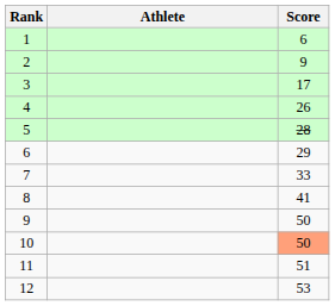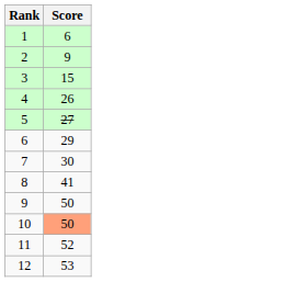 <table class=wikitable style="text-align:center">
 <tr>
 <th width=40>Rank</th>
-<th width=250>Athlete</th>
 <th width=50>Score</th>
 </tr>
 <tr bgcolor="ccffcc">
 <td>1</td>
-<td align=left></td>
 <td>6</td>
 </tr>
 <tr bgcolor="ccffcc">
 <td>2</td>
-<td align=left></td>
 <td>9</td>
 </tr>
 <tr bgcolor="ccffcc">
 <td>3</td>
-<td align=left></td>
-<td>17</td>
+<td>15</td>
 </tr>
 <tr bgcolor="ccffcc">
 <td>4</td>
-<td align=left></td>
 <td>26</td>
 </tr>
 <tr bgcolor="ccffcc">
 <td>5</td>
-<td align=left></td>
-<td><s>28</s></td>
+<td><s>27</s></td>
 </tr>
 <tr>
 <td>6</td>
-<td align=left></td>
 <td>29</td>
 </tr>
 <tr>
 <td>7</td>
-<td align=left></td>
-<td>33</td>
+<td>30</td>
 </tr>
 <tr>
 <td>8</td>
-<td align=left></td>
 <td>41</td>
 </tr>
 <tr>
 <td>9</td>
-<td align=left></td>
 <td>50</td>
 </tr>
 <tr>
 <td>10</td>
-<td align=left></td>
 <td style="background: lightsalmon;">50</td>
 </tr>
 <tr>
 <td>11</td>
-<td align=left></td>
-<td>51</td>
+<td>52</td>
 </tr>
 <tr>
 <td>12</td>
-<td align=left></td>
 <td>53</td>
 </tr>
 </table>
